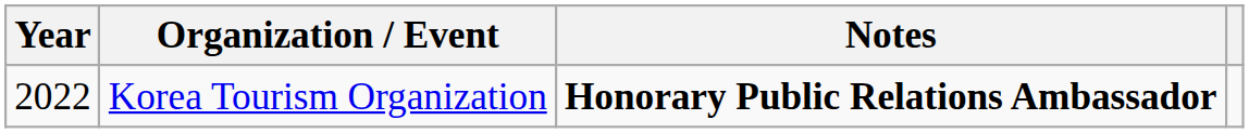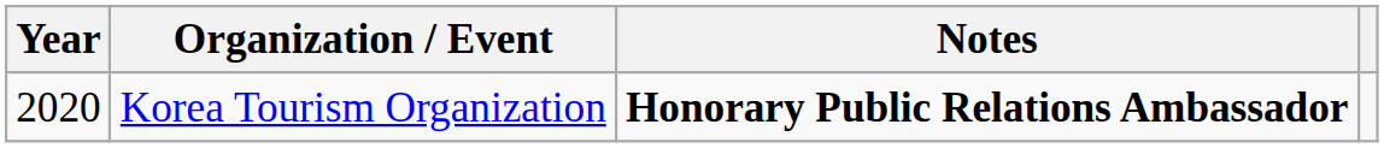 <table class="wikitable">
 <tr>
 <th width=10>Year</th>
 <th>Organization / Event</th>
 <th scope="col">Notes</th>
 <th scope="col" class="unsortable"></th>
 </tr>
 <tr>
-<td>2022</td>
+<td>2020</td>
 <td><a href='#'>Korea Tourism Organization</a></td>
 <td><strong>Honorary Public Relations Ambassador</strong></td>
 <td style="text-align:center"></td>
 </tr>
 </table>
